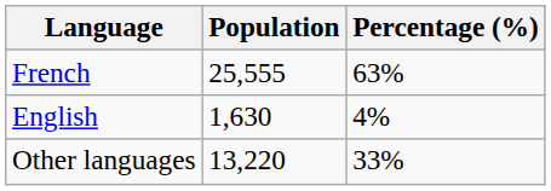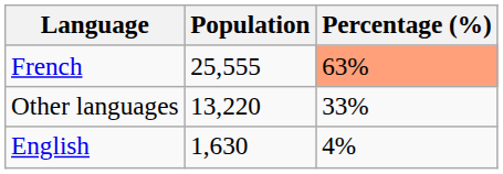 <table class="wikitable">
 <tr>
 <th>Language</th>
 <th>Population</th>
 <th>Percentage (%)</th>
 </tr>
 <tr>
 <td><a href='#'>French</a></td>
 <td>25,555</td>
-<td>63%</td>
+<td style="background: lightsalmon;">63%</td>
+</tr>
+<tr>
+<td>Other languages</td>
+<td>13,220</td>
+<td>33%</td>
 </tr>
 <tr>
 <td><a href='#'>English</a></td>
 <td>1,630</td>
 <td>4%</td>
 </tr>
-<tr>
-<td>Other languages</td>
-<td>13,220</td>
-<td>33%</td>
-</tr>
 </table>
